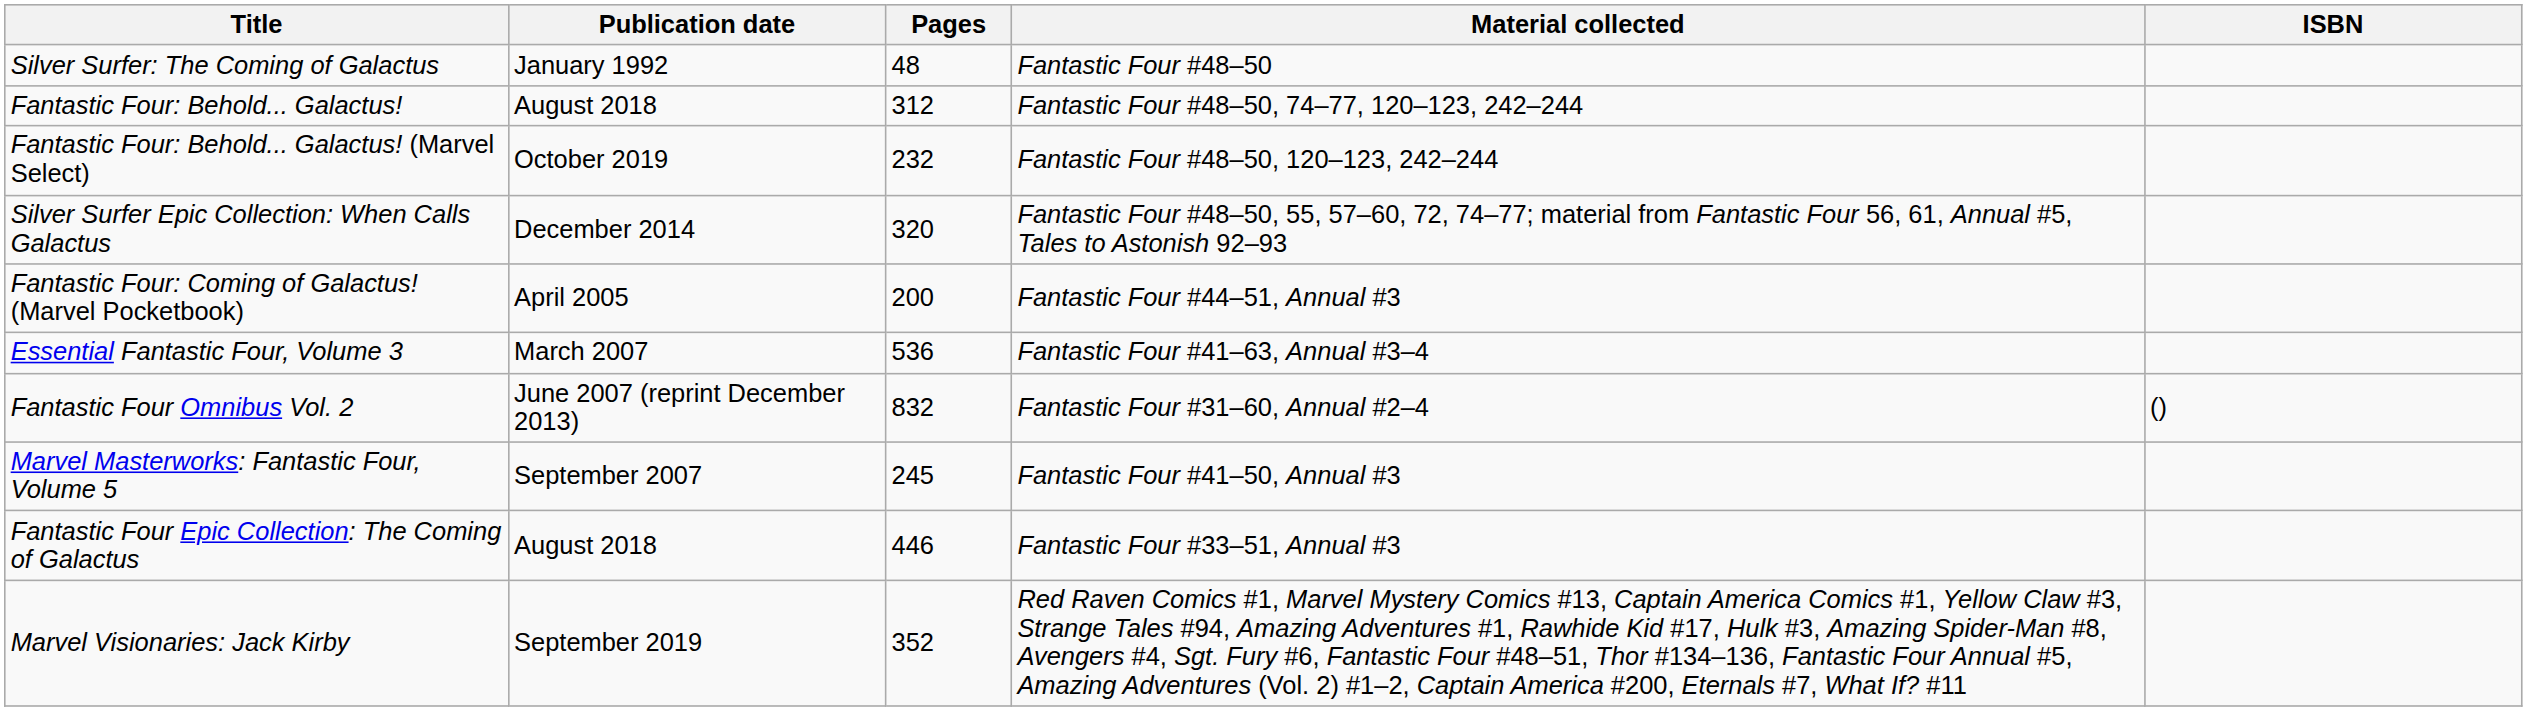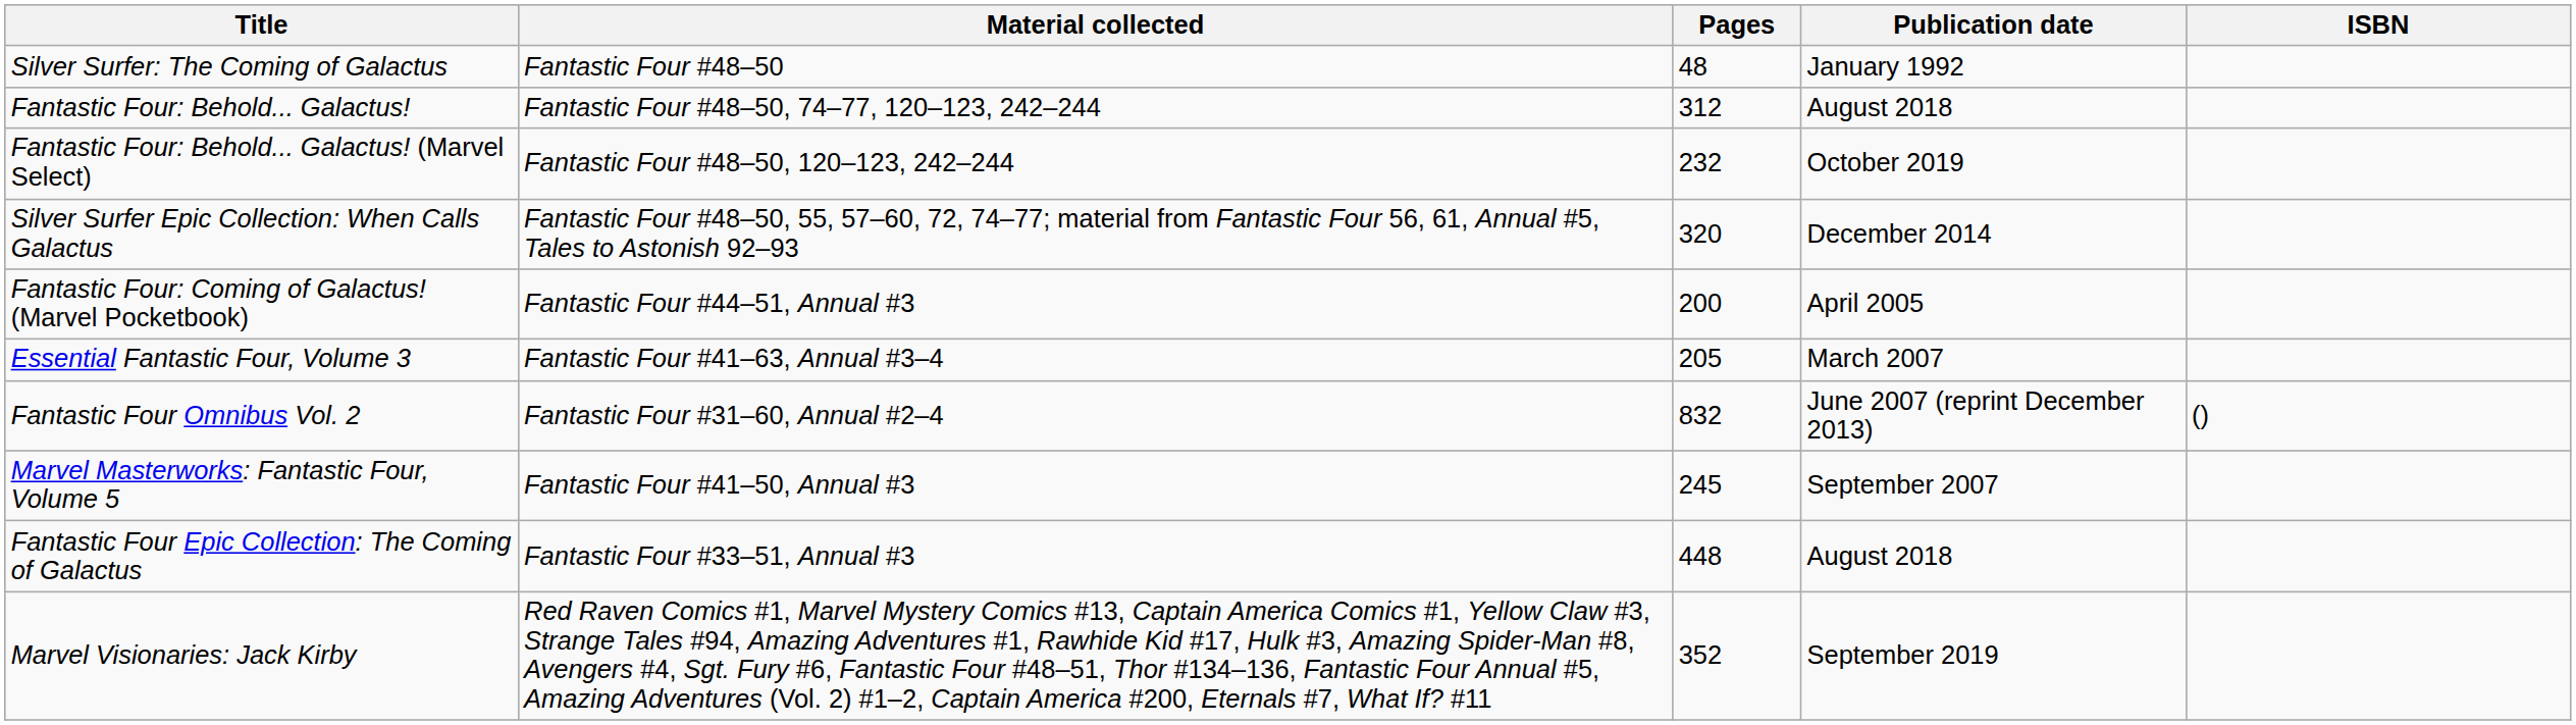 <table class="wikitable sortable" width="100%">
 <tr>
 <th scope="col " width=20%>Title</th>
+<th scope="col " class="unsortable" width=45%>Material collected</th>
+<th scope="col " width=5%>Pages</th>
 <th scope="col " width=15%>Publication date</th>
-<th scope="col " width=5%>Pages</th>
-<th scope="col " class="unsortable" width=45%>Material collected</th>
 <th scope="col " class="unsortable" width=15%>ISBN</th>
 </tr>
 <tr>
 <td><em>Silver Surfer: The Coming of Galactus</em></td>
+<td><em>Fantastic Four</em> #48–50</td>
+<td>48</td>
 <td data-sort-value="1992-01">January 1992</td>
-<td>48</td>
-<td><em>Fantastic Four</em> #48–50</td>
 <td></td>
 </tr>
 <tr>
 <td><em>Fantastic Four: Behold... Galactus!</em></td>
+<td><em>Fantastic Four</em> #48–50, 74–77, 120–123, 242–244</td>
+<td>312</td>
 <td data-sort-value="2018-08">August 2018</td>
-<td>312</td>
-<td><em>Fantastic Four</em> #48–50, 74–77, 120–123, 242–244</td>
 <td></td>
 </tr>
 <tr>
 <td><em>Fantastic Four: Behold... Galactus!</em> (Marvel Select)</td>
+<td><em>Fantastic Four</em> #48–50, 120–123, 242–244</td>
+<td>232</td>
 <td data-sort-value="2019-10">October 2019</td>
-<td>232</td>
-<td><em>Fantastic Four</em> #48–50, 120–123, 242–244</td>
 <td></td>
 </tr>
 <tr>
 <td><em>Silver Surfer Epic Collection: When Calls Galactus</em></td>
+<td><em>Fantastic Four</em> #48–50, 55, 57–60, 72, 74–77; material from  <em>Fantastic Four</em> 56, 61, <em>Annual</em> #5, <em>Tales to Astonish</em> 92–93</td>
+<td>320</td>
 <td data-sort-value="2014-12">December 2014</td>
-<td>320</td>
-<td><em>Fantastic Four</em> #48–50, 55, 57–60, 72, 74–77; material from  <em>Fantastic Four</em> 56, 61, <em>Annual</em> #5, <em>Tales to Astonish</em> 92–93</td>
 <td></td>
 </tr>
 <tr>
 <td><em>Fantastic Four: Coming of Galactus!</em> (Marvel Pocketbook)</td>
+<td><em>Fantastic Four</em> #44–51, <em>Annual</em> #3</td>
+<td>200</td>
 <td data-sort-value="2005-04">April 2005</td>
-<td>200</td>
-<td><em>Fantastic Four</em> #44–51, <em>Annual</em> #3</td>
 <td></td>
 </tr>
 <tr>
 <td><em><a href='#'>Essential</a> Fantastic Four, Volume 3</em></td>
+<td><em>Fantastic Four</em> #41–63, <em>Annual</em> #3–4</td>
+<td>205</td>
 <td data-sort-value="2007-03">March 2007</td>
-<td>536</td>
-<td><em>Fantastic Four</em> #41–63, <em>Annual</em> #3–4</td>
 <td></td>
 </tr>
 <tr>
 <td><em>Fantastic Four <a href='#'>Omnibus</a> Vol. 2</em></td>
+<td><em>Fantastic Four</em> #31–60, <em>Annual</em> #2–4</td>
+<td>832</td>
 <td data-sort-value="2007-06">June 2007 (reprint December 2013)</td>
-<td>832</td>
-<td><em>Fantastic Four</em> #31–60, <em>Annual</em> #2–4</td>
 <td> ()</td>
 </tr>
 <tr>
 <td><em><a href='#'>Marvel Masterworks</a>: Fantastic Four, Volume 5</em></td>
+<td><em>Fantastic Four</em> #41–50, <em>Annual</em> #3</td>
+<td>245</td>
 <td data-sort-value="2007-09">September 2007</td>
-<td>245</td>
-<td><em>Fantastic Four</em> #41–50, <em>Annual</em> #3</td>
 <td></td>
 </tr>
 <tr>
 <td><em>Fantastic Four <a href='#'>Epic Collection</a>: The Coming of Galactus</em></td>
+<td><em>Fantastic Four</em> #33–51, <em>Annual</em> #3</td>
+<td>448</td>
 <td data-sort-value="2018-08">August 2018</td>
-<td>446</td>
-<td><em>Fantastic Four</em> #33–51, <em>Annual</em> #3</td>
 <td></td>
 </tr>
 <tr>
 <td><em>Marvel Visionaries: Jack Kirby</em></td>
+<td><em>Red Raven Comics</em> #1, <em>Marvel Mystery Comics</em> #13, <em>Captain America Comics</em> #1, <em>Yellow Claw</em> #3, <em>Strange Tales</em> #94, <em>Amazing Adventures</em> #1, <em>Rawhide Kid</em> #17, <em>Hulk</em> #3, <em>Amazing Spider-Man</em> #8, <em>Avengers</em> #4, <em>Sgt. Fury</em> #6, <em>Fantastic Four</em> #48–51, <em>Thor</em> #134–136, <em>Fantastic Four Annual</em> #5, <em>Amazing Adventures</em> (Vol. 2) #1–2, <em>Captain America</em> #200, <em>Eternals</em> #7, <em>What If?</em> #11</td>
+<td>352</td>
 <td data-sort-value="2019-09">September 2019</td>
-<td>352</td>
-<td><em>Red Raven Comics</em> #1, <em>Marvel Mystery Comics</em> #13, <em>Captain America Comics</em> #1, <em>Yellow Claw</em> #3, <em>Strange Tales</em> #94, <em>Amazing Adventures</em> #1, <em>Rawhide Kid</em> #17, <em>Hulk</em> #3, <em>Amazing Spider-Man</em> #8, <em>Avengers</em> #4, <em>Sgt. Fury</em> #6, <em>Fantastic Four</em> #48–51, <em>Thor</em> #134–136, <em>Fantastic Four Annual</em> #5, <em>Amazing Adventures</em> (Vol. 2) #1–2, <em>Captain America</em> #200, <em>Eternals</em> #7, <em>What If?</em> #11</td>
 <td></td>
 </tr>
 </table>
